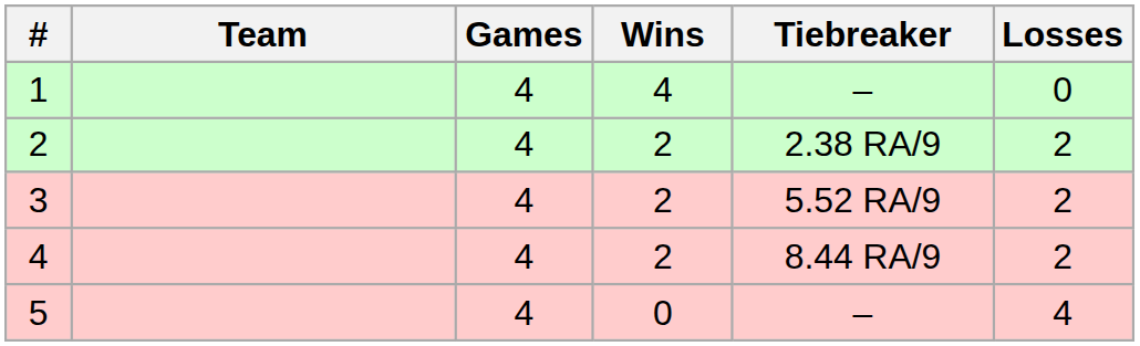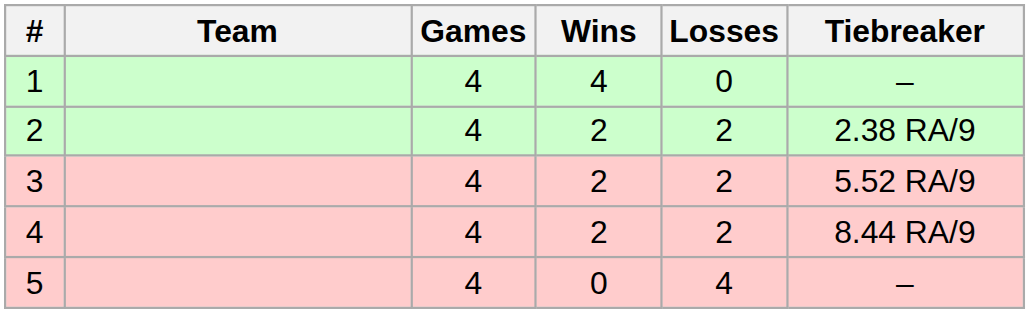 <table class=wikitable style="text-align:center; font-size:90%">
 <tr>
 <th width=20>#</th>
 <th width=150>Team</th>
 <th width=50>Games</th>
 <th width=50>Wins</th>
+<th width=50>Losses</th>
 <th width=100>Tiebreaker</th>
-<th width=50>Losses</th>
 </tr>
 <tr bgcolor="#cfc">
 <td>1</td>
 <td align=left></td>
 <td>4</td>
 <td>4</td>
+<td>0</td>
 <td>–</td>
-<td>0</td>
 </tr>
 <tr bgcolor="#cfc">
 <td>2</td>
 <td align=left></td>
 <td>4</td>
 <td>2</td>
+<td>2</td>
 <td>2.38 RA/9</td>
-<td>2</td>
 </tr>
 <tr bgcolor="#fcc">
 <td>3</td>
 <td align=left></td>
 <td>4</td>
 <td>2</td>
+<td>2</td>
 <td>5.52 RA/9</td>
-<td>2</td>
 </tr>
 <tr bgcolor="#fcc">
 <td>4</td>
 <td align=left></td>
 <td>4</td>
 <td>2</td>
+<td>2</td>
 <td>8.44 RA/9</td>
-<td>2</td>
 </tr>
 <tr bgcolor="#fcc">
 <td>5</td>
 <td align=left></td>
 <td>4</td>
 <td>0</td>
+<td>4</td>
 <td>–</td>
-<td>4</td>
 </tr>
 </table>
